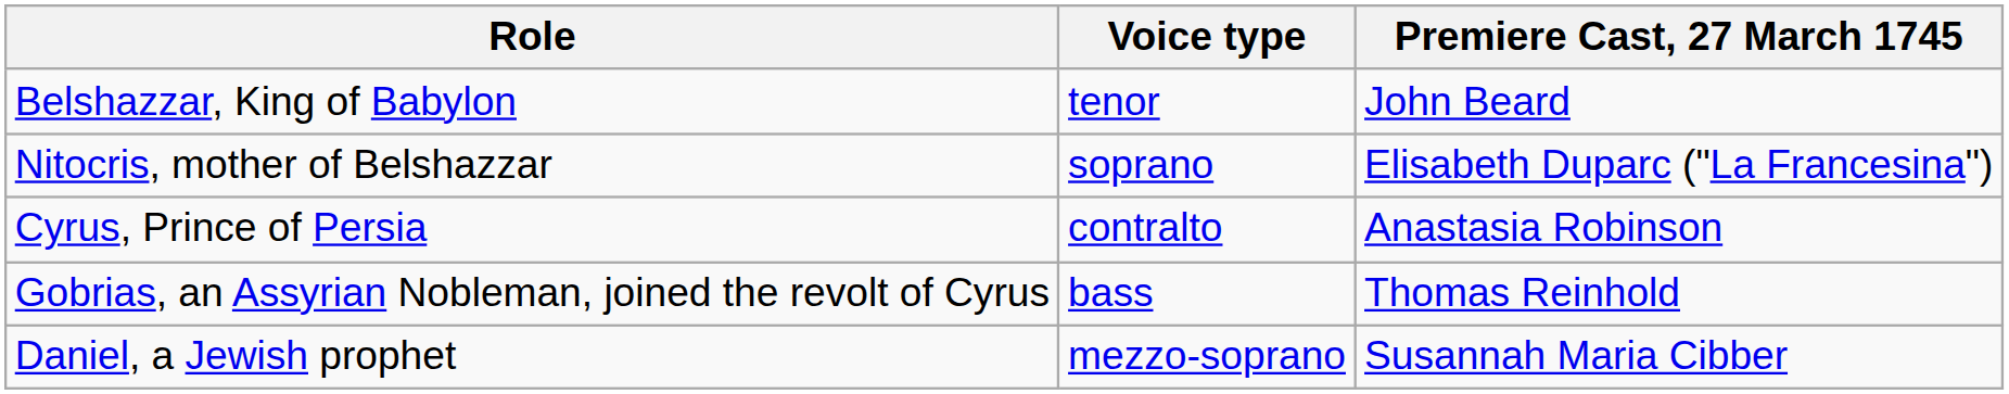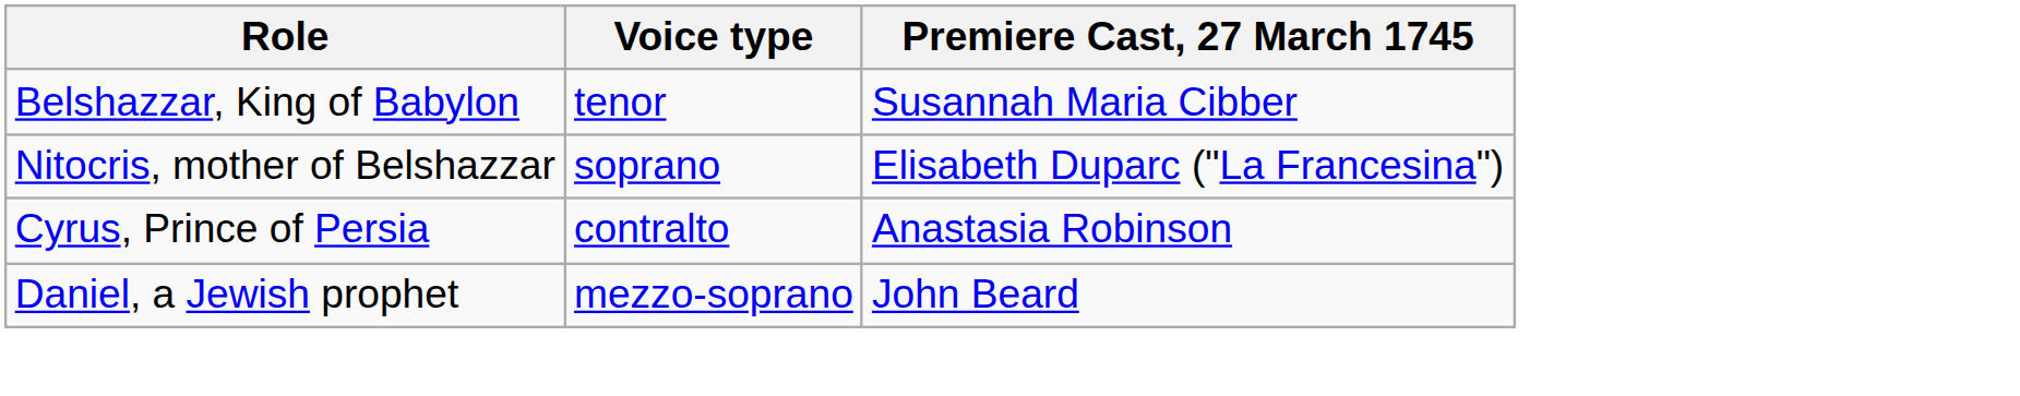 <table class="wikitable">
 <tr>
 <th>Role</th>
 <th>Voice type</th>
 <th>Premiere Cast, 27 March 1745 <br></th>
 </tr>
 <tr>
 <td><a href='#'>Belshazzar</a>, King of <a href='#'>Babylon</a></td>
 <td><a href='#'>tenor</a></td>
-<td><a href='#'>John Beard</a></td>
+<td><a href='#'>Susannah Maria Cibber</a></td>
 </tr>
 <tr>
 <td><a href='#'>Nitocris</a>, mother of Belshazzar</td>
 <td><a href='#'>soprano</a></td>
 <td><a href='#'>Elisabeth Duparc</a> ("<a href='#'>La Francesina</a>")</td>
 </tr>
 <tr>
 <td><a href='#'>Cyrus</a>, Prince of <a href='#'>Persia</a></td>
 <td><a href='#'>contralto</a></td>
 <td><a href='#'>Anastasia Robinson</a></td>
 </tr>
 <tr>
-<td><a href='#'>Gobrias</a>, an <a href='#'>Assyrian</a> Nobleman, joined the revolt of Cyrus</td>
-<td><a href='#'>bass</a></td>
-<td><a href='#'>Thomas Reinhold</a></td>
-</tr>
-<tr>
 <td><a href='#'>Daniel</a>, a <a href='#'>Jewish</a> prophet</td>
 <td><a href='#'>mezzo-soprano</a></td>
-<td><a href='#'>Susannah Maria Cibber</a></td>
+<td><a href='#'>John Beard</a></td>
 </tr>
 </table>
